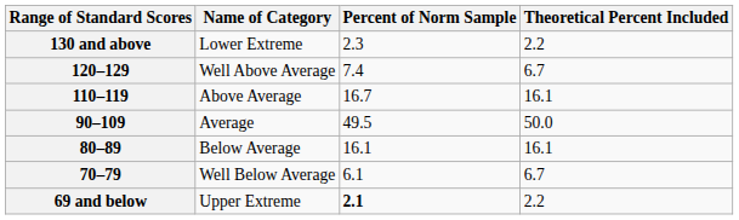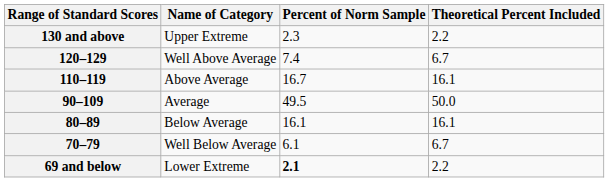 <table class="wikitable">
 <tr>
 <th>Range of Standard Scores</th>
 <th>Name of Category</th>
 <th>Percent of Norm Sample</th>
 <th>Theoretical Percent Included</th>
 </tr>
 <tr>
 <th>130 and above</th>
-<td>Lower Extreme</td>
+<td>Upper Extreme</td>
 <td>2.3</td>
 <td>2.2</td>
 </tr>
 <tr>
 <th>120–129</th>
 <td>Well Above Average</td>
 <td>7.4</td>
 <td>6.7</td>
 </tr>
 <tr>
 <th>110–119</th>
 <td>Above Average</td>
 <td>16.7</td>
 <td>16.1</td>
 </tr>
 <tr>
 <th>90–109</th>
 <td>Average</td>
 <td>49.5</td>
 <td>50.0</td>
 </tr>
 <tr>
 <th>80–89</th>
 <td>Below Average</td>
 <td>16.1</td>
 <td>16.1</td>
 </tr>
 <tr>
 <th>70–79</th>
 <td>Well Below Average</td>
 <td>6.1</td>
 <td>6.7</td>
 </tr>
 <tr>
 <th>69 and below</th>
-<td>Upper Extreme</td>
+<td>Lower Extreme</td>
 <td><strong>2.1</strong></td>
 <td>2.2</td>
 </tr>
 </table>
